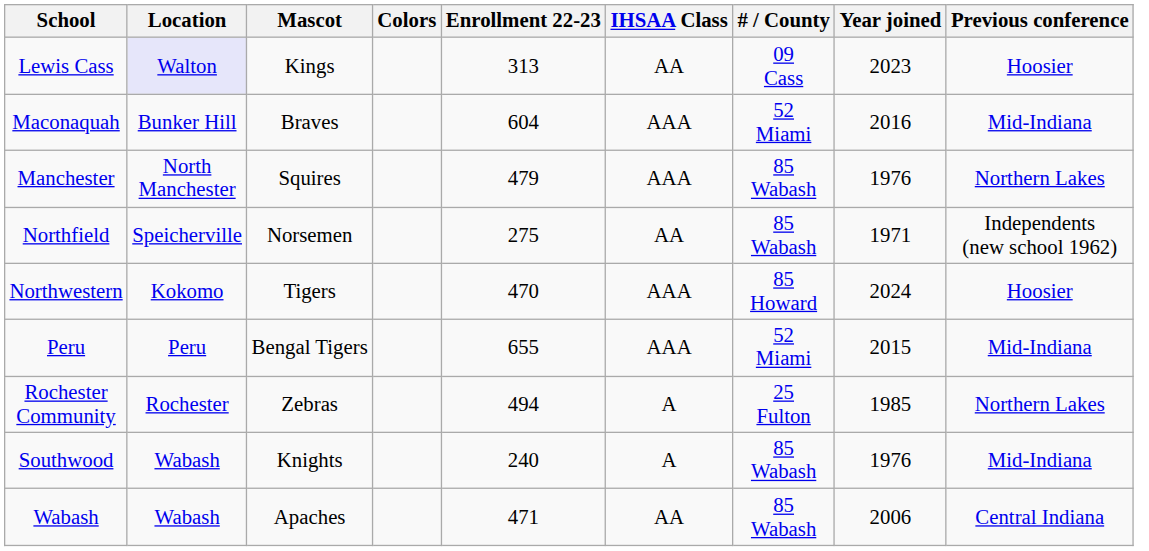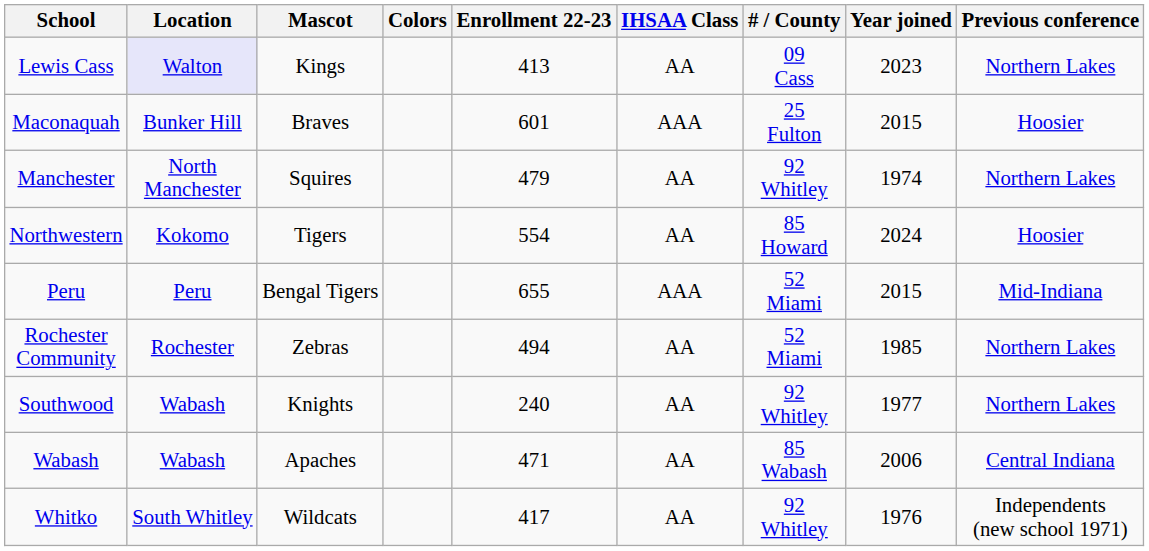 <table class="wikitable" style="text-align:center;">
 <tr>
 <th>School</th>
 <th>Location</th>
 <th>Mascot</th>
 <th>Colors</th>
 <th>Enrollment 22-23</th>
 <th><a href='#'>IHSAA</a> Class</th>
 <th># / County</th>
 <th>Year joined</th>
 <th>Previous conference</th>
 </tr>
 <tr>
 <td><a href='#'>Lewis Cass</a></td>
 <td style="background: lavender;"><a href='#'>Walton</a></td>
 <td>Kings</td>
 <td> </td>
-<td>313</td>
+<td>413</td>
 <td>AA</td>
 <td><a href='#'>09 <br> Cass</a></td>
 <td>2023</td>
-<td><a href='#'>Hoosier</a></td>
+<td><a href='#'>Northern Lakes</a></td>
 </tr>
 <tr>
 <td><a href='#'>Maconaquah</a></td>
 <td><a href='#'>Bunker Hill</a></td>
 <td>Braves</td>
 <td>  </td>
-<td>604</td>
+<td>601</td>
 <td>AAA</td>
-<td><a href='#'>52 <br> Miami</a></td>
-<td>2016</td>
-<td><a href='#'>Mid-Indiana</a></td>
+<td><a href='#'>25 <br> Fulton</a></td>
+<td>2015</td>
+<td><a href='#'>Hoosier</a></td>
 </tr>
 <tr>
 <td><a href='#'>Manchester</a></td>
 <td><a href='#'>North <br> Manchester</a></td>
 <td>Squires</td>
 <td>  </td>
 <td>479</td>
-<td>AAA</td>
-<td><a href='#'>85 <br> Wabash</a></td>
-<td>1976</td>
+<td>AA</td>
+<td><a href='#'>92 <br> Whitley</a></td>
+<td>1974</td>
 <td><a href='#'>Northern Lakes</a></td>
-</tr>
-<tr>
-<td><a href='#'>Northfield</a></td>
-<td><a href='#'>Speicherville</a></td>
-<td>Norsemen</td>
-<td>  </td>
-<td>275</td>
-<td>AA</td>
-<td><a href='#'>85 <br> Wabash</a></td>
-<td>1971</td>
-<td>Independents<br>(new school 1962)</td>
 </tr>
 <tr>
 <td><a href='#'>Northwestern</a></td>
 <td><a href='#'>Kokomo</a></td>
 <td>Tigers</td>
 <td>  </td>
-<td>470</td>
-<td>AAA</td>
+<td>554</td>
+<td>AA</td>
 <td><a href='#'>85 <br> Howard</a></td>
 <td>2024</td>
 <td><a href='#'>Hoosier</a></td>
 </tr>
 <tr>
 <td><a href='#'>Peru</a></td>
 <td><a href='#'>Peru</a></td>
 <td>Bengal Tigers</td>
 <td>  </td>
 <td>655</td>
 <td>AAA</td>
 <td><a href='#'>52 <br> Miami</a></td>
 <td>2015</td>
 <td><a href='#'>Mid-Indiana</a></td>
 </tr>
 <tr>
 <td><a href='#'>Rochester <br> Community</a></td>
 <td><a href='#'>Rochester</a></td>
 <td>Zebras</td>
 <td>  </td>
 <td>494</td>
-<td>A</td>
-<td><a href='#'>25 <br> Fulton</a></td>
+<td>AA</td>
+<td><a href='#'>52 <br> Miami</a></td>
 <td>1985</td>
 <td><a href='#'>Northern Lakes</a></td>
 </tr>
 <tr>
 <td><a href='#'>Southwood</a></td>
 <td><a href='#'>Wabash</a></td>
 <td>Knights</td>
 <td>  </td>
 <td>240</td>
-<td>A</td>
-<td><a href='#'>85 <br> Wabash</a></td>
-<td>1976</td>
-<td><a href='#'>Mid-Indiana</a></td>
+<td>AA</td>
+<td><a href='#'>92 <br> Whitley</a></td>
+<td>1977</td>
+<td><a href='#'>Northern Lakes</a></td>
 </tr>
 <tr>
 <td><a href='#'>Wabash</a></td>
 <td><a href='#'>Wabash</a></td>
 <td>Apaches</td>
 <td>  </td>
 <td>471</td>
 <td>AA</td>
 <td><a href='#'>85 <br> Wabash</a></td>
 <td>2006</td>
 <td><a href='#'>Central Indiana</a></td>
 </tr>
+<tr>
+<td><a href='#'>Whitko</a></td>
+<td><a href='#'>South Whitley</a></td>
+<td>Wildcats</td>
+<td>  </td>
+<td>417</td>
+<td>AA</td>
+<td><a href='#'>92 <br> Whitley</a></td>
+<td>1976</td>
+<td>Independents<br>(new school 1971)</td>
+</tr>
 </table>
